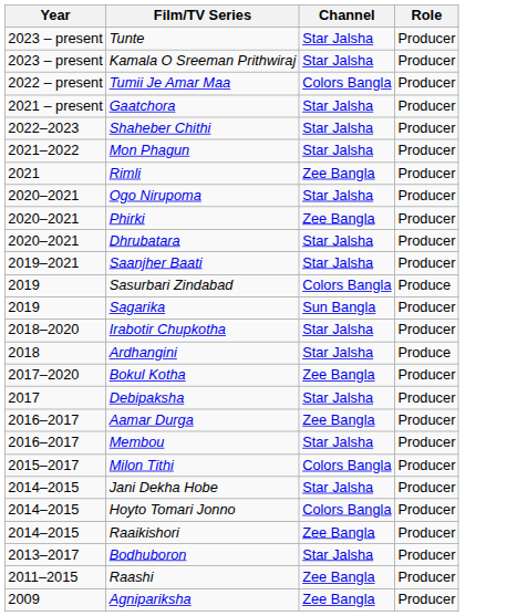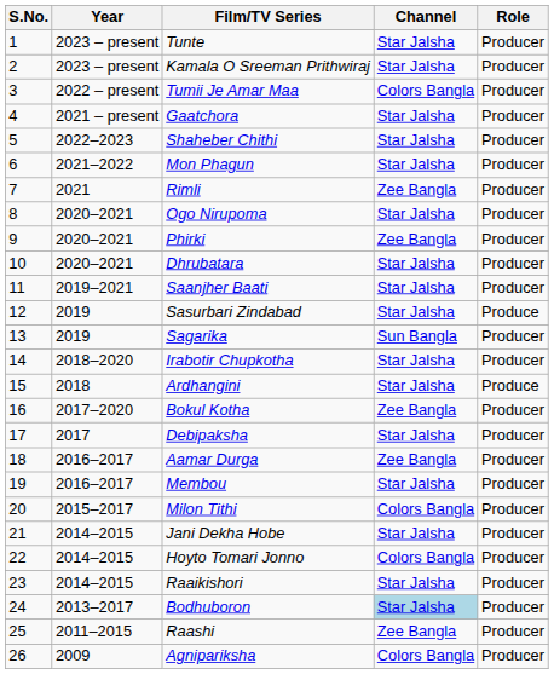 <table class="wikitable">
 <tr>
+<th>S.No.</th>
 <th>Year</th>
 <th>Film/TV Series</th>
 <th>Channel</th>
 <th>Role</th>
 </tr>
 <tr>
+<td>1</td>
 <td>2023 – present</td>
 <td><em>Tunte</em></td>
 <td><a href='#'>Star Jalsha</a></td>
 <td>Producer</td>
 </tr>
 <tr>
+<td>2</td>
 <td>2023 – present</td>
 <td><em>Kamala O Sreeman Prithwiraj</em></td>
 <td><a href='#'>Star Jalsha</a></td>
 <td>Producer</td>
 </tr>
 <tr>
+<td>3</td>
 <td>2022 – present</td>
 <td><em><a href='#'>Tumii Je Amar Maa</a></em></td>
 <td><a href='#'>Colors Bangla</a></td>
 <td>Producer</td>
 </tr>
 <tr>
+<td>4</td>
 <td>2021 – present</td>
 <td><em><a href='#'>Gaatchora</a></em></td>
 <td><a href='#'>Star Jalsha</a></td>
 <td>Producer</td>
 </tr>
 <tr>
+<td>5</td>
 <td>2022–2023</td>
 <td><em><a href='#'>Shaheber Chithi</a></em></td>
 <td><a href='#'>Star Jalsha</a></td>
 <td>Producer</td>
 </tr>
 <tr>
+<td>6</td>
 <td>2021–2022</td>
 <td><em><a href='#'>Mon Phagun</a></em></td>
 <td><a href='#'>Star Jalsha</a></td>
 <td>Producer</td>
 </tr>
 <tr>
+<td>7</td>
 <td>2021</td>
 <td><em><a href='#'>Rimli</a></em></td>
 <td><a href='#'>Zee Bangla</a></td>
 <td>Producer</td>
 </tr>
 <tr>
+<td>8</td>
 <td>2020–2021</td>
 <td><em><a href='#'>Ogo Nirupoma</a></em></td>
 <td><a href='#'>Star Jalsha</a></td>
 <td>Producer</td>
 </tr>
 <tr>
+<td>9</td>
 <td>2020–2021</td>
 <td><em><a href='#'>Phirki</a></em></td>
 <td><a href='#'>Zee Bangla</a></td>
 <td>Producer</td>
 </tr>
 <tr>
+<td>10</td>
 <td>2020–2021</td>
 <td><em><a href='#'>Dhrubatara</a></em></td>
 <td><a href='#'>Star Jalsha</a></td>
 <td>Producer</td>
 </tr>
 <tr>
+<td>11</td>
 <td>2019–2021</td>
 <td><em><a href='#'>Saanjher Baati</a></em></td>
 <td><a href='#'>Star Jalsha</a></td>
 <td>Producer</td>
 </tr>
 <tr>
+<td>12</td>
 <td>2019</td>
 <td><em>Sasurbari Zindabad</em></td>
-<td><a href='#'>Colors Bangla</a></td>
+<td><a href='#'>Star Jalsha</a></td>
 <td>Produce</td>
 </tr>
 <tr>
+<td>13</td>
 <td>2019</td>
 <td><em><a href='#'>Sagarika</a></em></td>
 <td><a href='#'>Sun Bangla</a></td>
 <td>Producer</td>
 </tr>
 <tr>
+<td>14</td>
 <td>2018–2020</td>
 <td><em><a href='#'>Irabotir Chupkotha</a></em></td>
 <td><a href='#'>Star Jalsha</a></td>
 <td>Producer</td>
 </tr>
 <tr>
+<td>15</td>
 <td>2018</td>
 <td><em><a href='#'>Ardhangini</a></em></td>
 <td><a href='#'>Star Jalsha</a></td>
 <td>Produce</td>
 </tr>
 <tr>
+<td>16</td>
 <td>2017–2020</td>
 <td><em><a href='#'>Bokul Kotha</a></em></td>
 <td><a href='#'>Zee Bangla</a></td>
 <td>Producer</td>
 </tr>
 <tr>
+<td>17</td>
 <td>2017</td>
 <td><em><a href='#'>Debipaksha</a></em></td>
 <td><a href='#'>Star Jalsha</a></td>
 <td>Producer</td>
 </tr>
 <tr>
+<td>18</td>
 <td>2016–2017</td>
 <td><em><a href='#'>Aamar Durga</a></em></td>
 <td><a href='#'>Zee Bangla</a></td>
 <td>Producer</td>
 </tr>
 <tr>
+<td>19</td>
 <td>2016–2017</td>
 <td><em><a href='#'>Membou</a></em></td>
 <td><a href='#'>Star Jalsha</a></td>
 <td>Producer</td>
 </tr>
 <tr>
+<td>20</td>
 <td>2015–2017</td>
 <td><em><a href='#'>Milon Tithi</a></em></td>
 <td><a href='#'>Colors Bangla</a></td>
 <td>Producer</td>
 </tr>
 <tr>
+<td>21</td>
 <td>2014–2015</td>
 <td><em>Jani Dekha Hobe</em></td>
 <td><a href='#'>Star Jalsha</a></td>
 <td>Producer</td>
 </tr>
 <tr>
+<td>22</td>
 <td>2014–2015</td>
 <td><em>Hoyto Tomari Jonno</em></td>
 <td><a href='#'>Colors Bangla</a></td>
 <td>Producer</td>
 </tr>
 <tr>
+<td>23</td>
 <td>2014–2015</td>
 <td><em>Raaikishori</em></td>
-<td><a href='#'>Zee Bangla</a></td>
-<td>Producer</td>
-</tr>
-<tr>
-<td>2013–2017</td>
-<td><em><a href='#'>Bodhuboron</a></em></td>
 <td><a href='#'>Star Jalsha</a></td>
 <td>Producer</td>
 </tr>
 <tr>
+<td>24</td>
+<td>2013–2017</td>
+<td><em><a href='#'>Bodhuboron</a></em></td>
+<td style="background: lightblue;"><a href='#'>Star Jalsha</a></td>
+<td>Producer</td>
+</tr>
+<tr>
+<td>25</td>
 <td>2011–2015</td>
 <td><em>Raashi</em></td>
 <td><a href='#'>Zee Bangla</a></td>
 <td>Producer</td>
 </tr>
 <tr>
+<td>26</td>
 <td>2009</td>
 <td><em><a href='#'>Agnipariksha</a></em></td>
-<td><a href='#'>Zee Bangla</a></td>
+<td><a href='#'>Colors Bangla</a></td>
 <td>Producer</td>
 </tr>
 </table>
